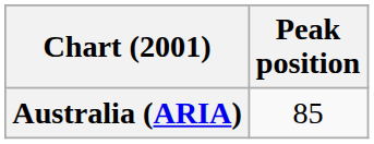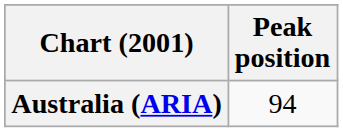 <table class="wikitable plainrowheaders">
 <tr>
 <th scope="col">Chart (2001)</th>
 <th scope="col">Peak<br>position</th>
 </tr>
 <tr>
 <th scope="row">Australia (<a href='#'>ARIA</a>)</th>
-<td style="text-align:center">85</td>
+<td style="text-align:center">94</td>
 </tr>
 </table>
